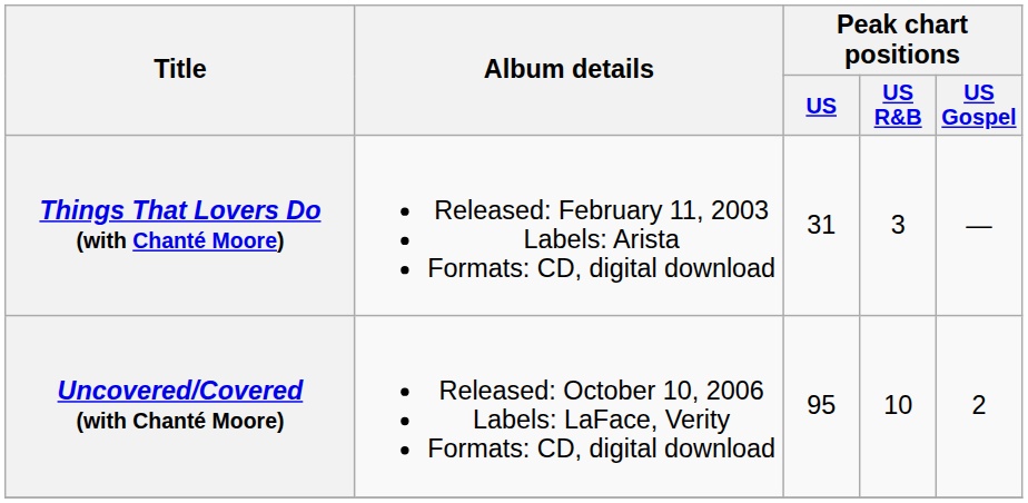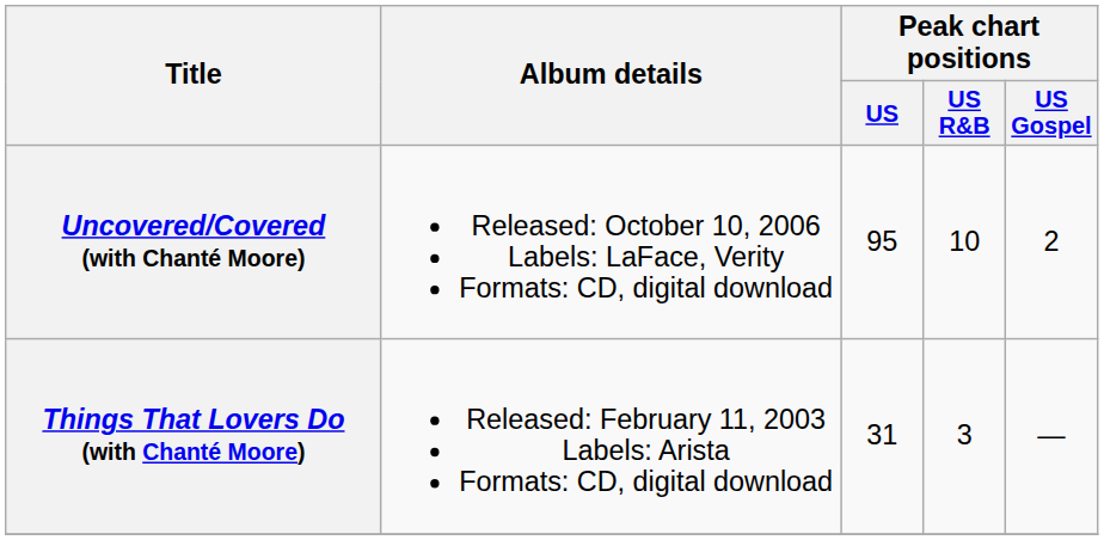 <table class="wikitable plainrowheaders" style="text-align:center;">
 <tr>
 <th scope="col" rowspan="2" style="width:13em;">Title</th>
 <th scope="col" rowspan="2" style="width:16em;">Album details</th>
 <th scope="col" colspan="3">Peak chart positions</th>
 </tr>
 <tr>
 <th scope="col" style="width:3em;font-size:85%;"><a href='#'>US</a><br></th>
 <th scope="col" style="width:3em;font-size:85%;"><a href='#'>US<br>R&B</a><br></th>
 <th scope="col" style="width:3em;font-size:85%;"><a href='#'>US<br>Gospel</a><br></th>
 </tr>
 <tr>
+<th scope="row"><em><a href='#'>Uncovered/Covered</a></em><br><small>(with Chanté Moore)</small></th>
+<td><br><ul><li>Released: October 10, 2006</li><li>Labels: LaFace, Verity</li><li>Formats: CD, digital download</li></ul></td>
+<td>95</td>
+<td>10</td>
+<td>2</td>
+</tr>
+<tr>
 <th scope="row"><em><a href='#'>Things That Lovers Do</a></em><br><small>(with <a href='#'>Chanté Moore</a>)</small></th>
 <td><br><ul><li>Released: February 11, 2003</li><li>Labels: Arista</li><li>Formats: CD, digital download</li></ul></td>
 <td>31</td>
 <td>3</td>
 <td>—</td>
 </tr>
 <tr>
-<th scope="row"><em><a href='#'>Uncovered/Covered</a></em><br><small>(with Chanté Moore)</small></th>
-<td><br><ul><li>Released: October 10, 2006</li><li>Labels: LaFace, Verity</li><li>Formats: CD, digital download</li></ul></td>
-<td>95</td>
-<td>10</td>
-<td>2</td>
-</tr>
-<tr>
 </tr>
 </table>
